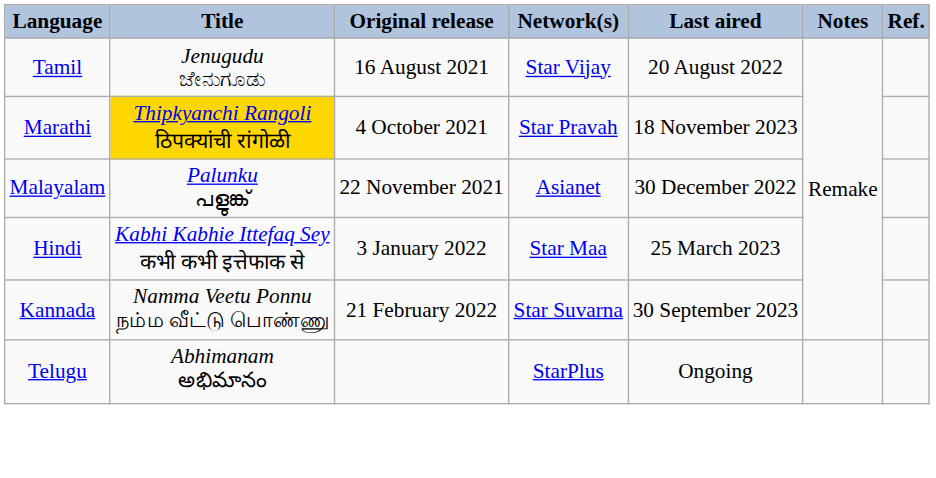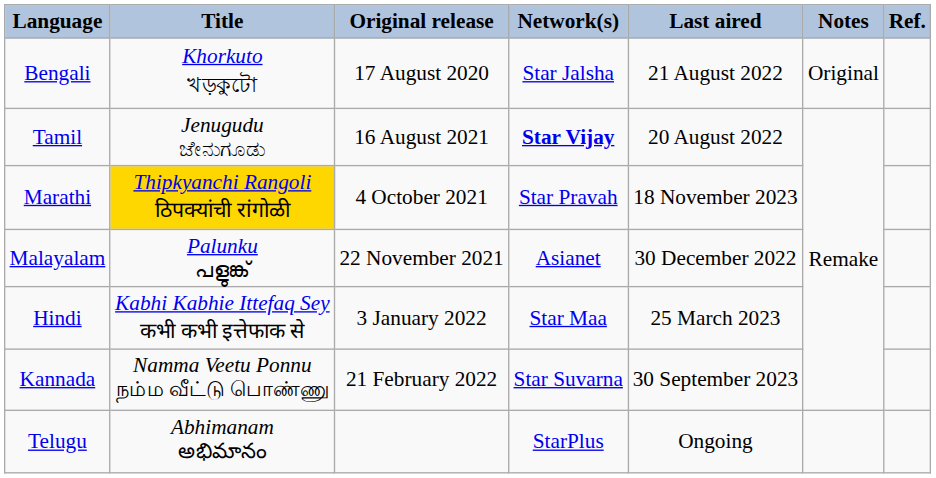 <table class="wikitable" style="text-align:center;">
 <tr>
 <th style="background:LightSteelBlue">Language</th>
 <th style="background:LightSteelBlue">Title</th>
 <th style="background:LightSteelBlue">Original release</th>
 <th style="background:LightSteelBlue">Network(s)</th>
 <th style="background:LightSteelBlue">Last aired</th>
 <th style="background:LightSteelBlue">Notes</th>
 <th style="background:LightSteelBlue">Ref.</th>
 </tr>
 <tr>
+<td><a href='#'>Bengali</a></td>
+<td><em><a href='#'>Khorkuto</a></em> <br> খড়কুটো</td>
+<td>17 August 2020</td>
+<td><a href='#'>Star Jalsha</a></td>
+<td>21 August 2022</td>
+<td>Original</td>
+<td></td>
+</tr>
+<tr>
 <td><a href='#'>Tamil</a></td>
 <td><em>Jenugudu</em> <br> ಜೇನುಗೂಡು</td>
 <td>16 August 2021</td>
-<td><a href='#'>Star Vijay</a></td>
+<td><strong><a href='#'>Star Vijay</a></strong></td>
 <td>20 August 2022</td>
 <td rowspan="5">Remake</td>
 <td></td>
 </tr>
 <tr>
 <td><a href='#'>Marathi</a></td>
 <td style="background: gold;"><em><a href='#'>Thipkyanchi Rangoli</a></em> <br> ठिपक्यांची रांगोळी</td>
 <td>4 October 2021</td>
 <td><a href='#'>Star Pravah</a></td>
 <td>18 November 2023</td>
 <td></td>
 </tr>
 <tr>
 <td><a href='#'>Malayalam</a></td>
 <td><em><a href='#'>Palunku</a></em> <br> പളുങ്ക്</td>
 <td>22 November 2021</td>
 <td><a href='#'>Asianet</a></td>
 <td>30 December 2022</td>
 <td></td>
 </tr>
 <tr>
 <td><a href='#'>Hindi</a></td>
 <td><em><a href='#'>Kabhi Kabhie Ittefaq Sey</a></em> <br> कभी कभी इत्तेफाक से</td>
 <td>3 January 2022</td>
 <td><a href='#'>Star Maa</a></td>
 <td>25 March 2023</td>
 <td></td>
 </tr>
 <tr>
 <td><a href='#'>Kannada</a></td>
 <td><em>Namma Veetu Ponnu</em> <br> நம்ம வீட்டு பொண்ணு</td>
 <td>21 February 2022</td>
 <td><a href='#'>Star Suvarna</a></td>
 <td>30 September 2023</td>
 <td></td>
 </tr>
 <tr>
 <td><a href='#'>Telugu</a></td>
 <td><em>Abhimanam</em> <br> అభిమానం</td>
 <td></td>
 <td><a href='#'>StarPlus</a></td>
 <td>Ongoing</td>
 <td></td>
 </tr>
 </table>
